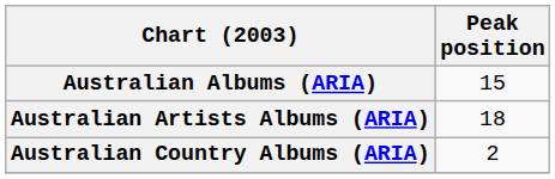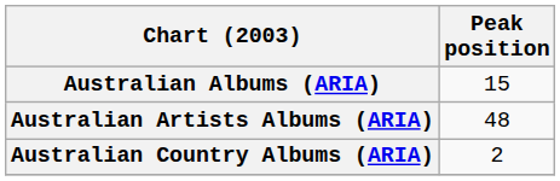 <table class="wikitable sortable plainrowheaders">
 <tr>
 <th scope="col">Chart (2003)</th>
 <th scope="col">Peak<br>position</th>
 </tr>
 <tr>
 <th scope="row">Australian Albums (<a href='#'>ARIA</a>)</th>
 <td align="center">15</td>
 </tr>
 <tr>
 <th scope="row">Australian Artists Albums (<a href='#'>ARIA</a>)</th>
-<td align="center">18</td>
+<td align="center">48</td>
 </tr>
 <tr>
 <th scope="row">Australian Country Albums (<a href='#'>ARIA</a>)</th>
 <td align="center">2</td>
 </tr>
 <tr>
 </tr>
 </table>
